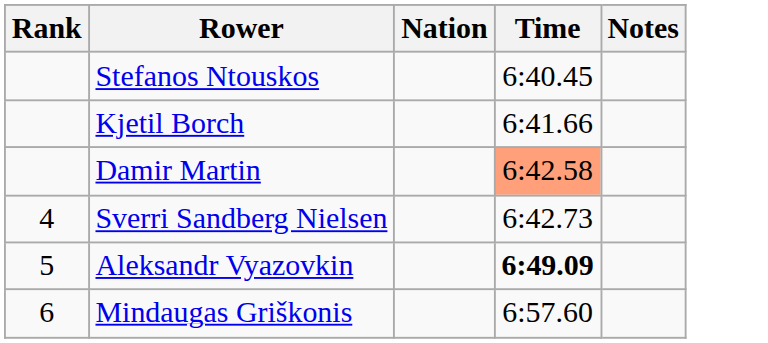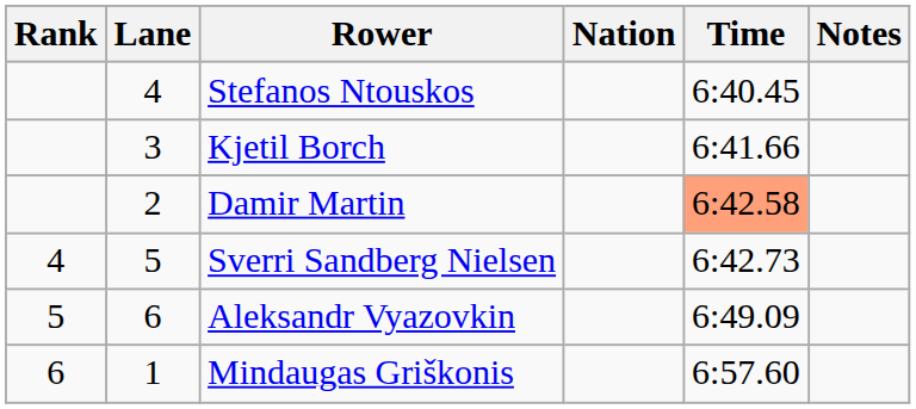 <table class="wikitable sortable" style="text-align:center">
 <tr>
 <th>Rank</th>
+<th>Lane</th>
 <th>Rower</th>
 <th>Nation</th>
 <th>Time</th>
 <th>Notes</th>
 </tr>
 <tr>
 <td></td>
+<td>4</td>
 <td align=left><a href='#'>Stefanos Ntouskos</a></td>
 <td align=left></td>
 <td>6:40.45</td>
 <td></td>
 </tr>
 <tr>
 <td></td>
+<td>3</td>
 <td align=left><a href='#'>Kjetil Borch</a></td>
 <td align=left></td>
 <td>6:41.66</td>
 <td></td>
 </tr>
 <tr>
 <td></td>
+<td>2</td>
 <td align=left><a href='#'>Damir Martin</a></td>
 <td align=left></td>
 <td style="background: lightsalmon;">6:42.58</td>
 <td></td>
 </tr>
 <tr>
 <td>4</td>
+<td>5</td>
 <td align=left><a href='#'>Sverri Sandberg Nielsen</a></td>
 <td align=left></td>
 <td>6:42.73</td>
 <td></td>
 </tr>
 <tr>
 <td>5</td>
+<td>6</td>
 <td align=left><a href='#'>Aleksandr Vyazovkin</a></td>
 <td align=left></td>
-<td><strong>6:49.09</strong></td>
+<td>6:49.09</td>
 <td></td>
 </tr>
 <tr>
 <td>6</td>
+<td>1</td>
 <td align=left><a href='#'>Mindaugas Griškonis</a></td>
 <td align=left></td>
 <td>6:57.60</td>
 <td></td>
 </tr>
 </table>
